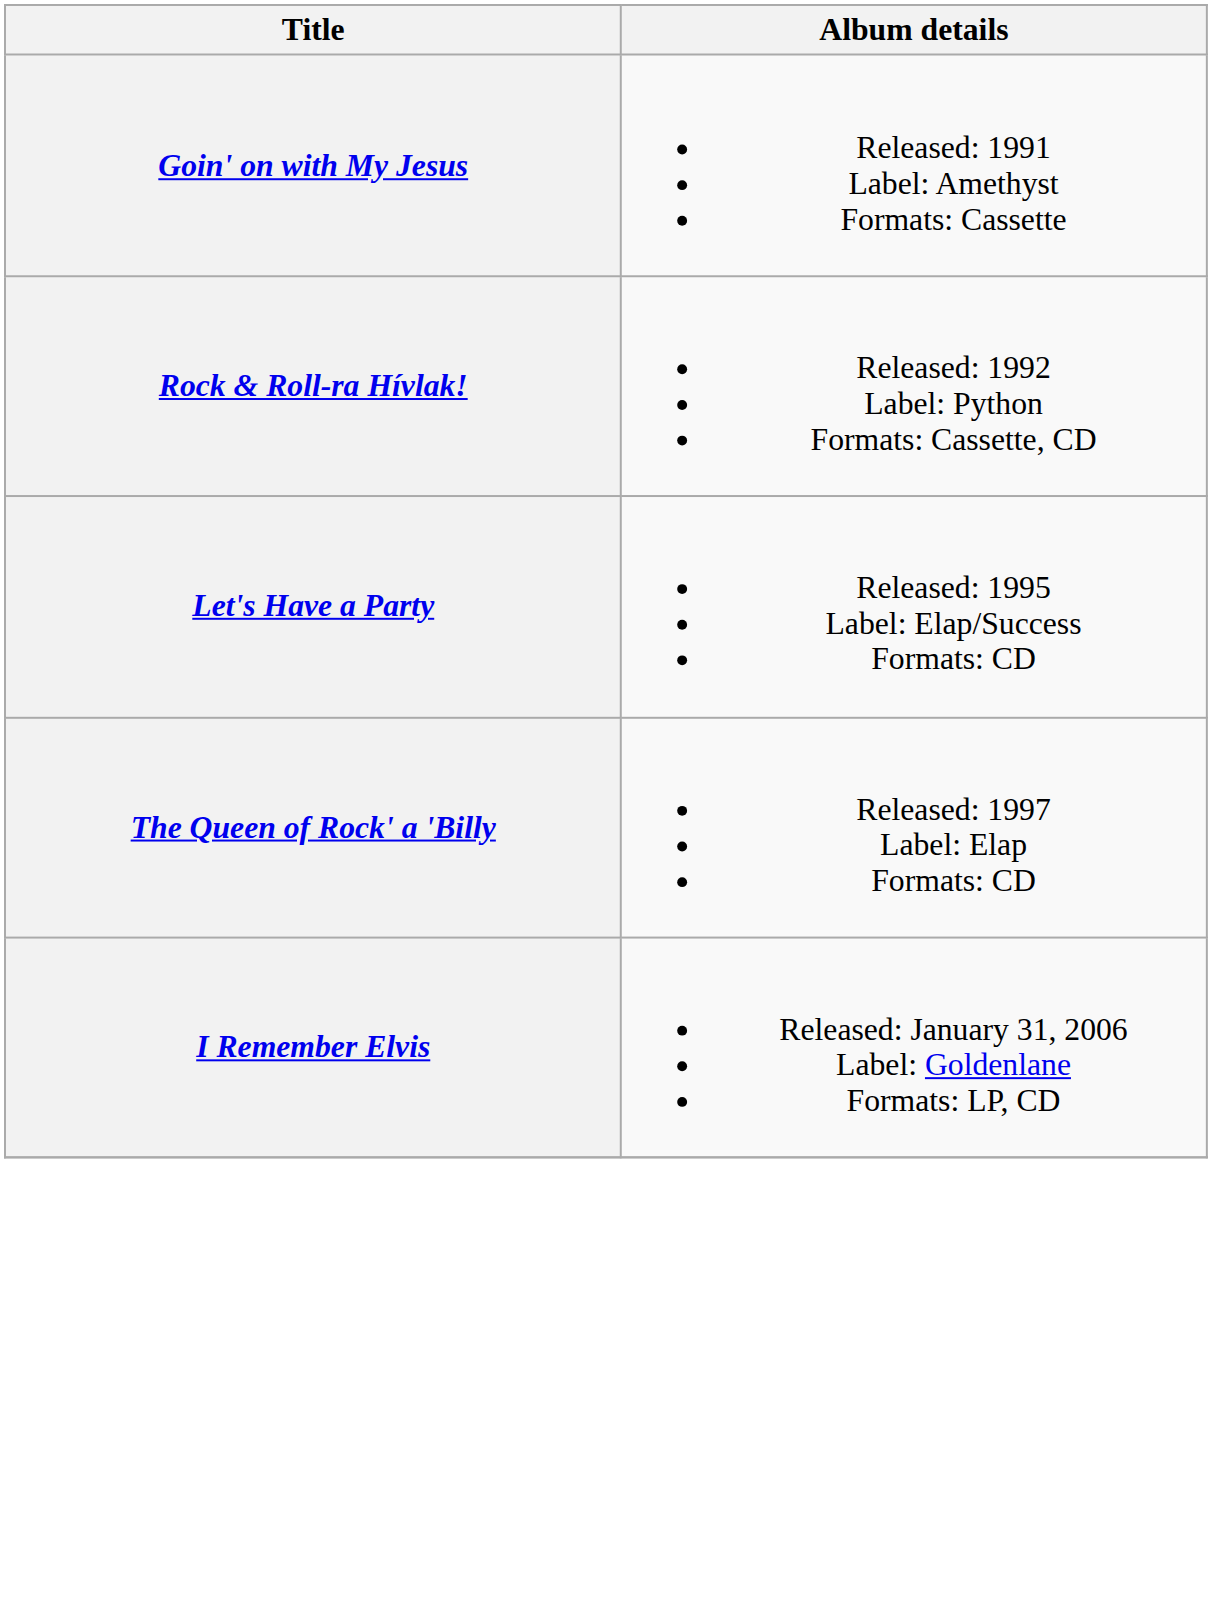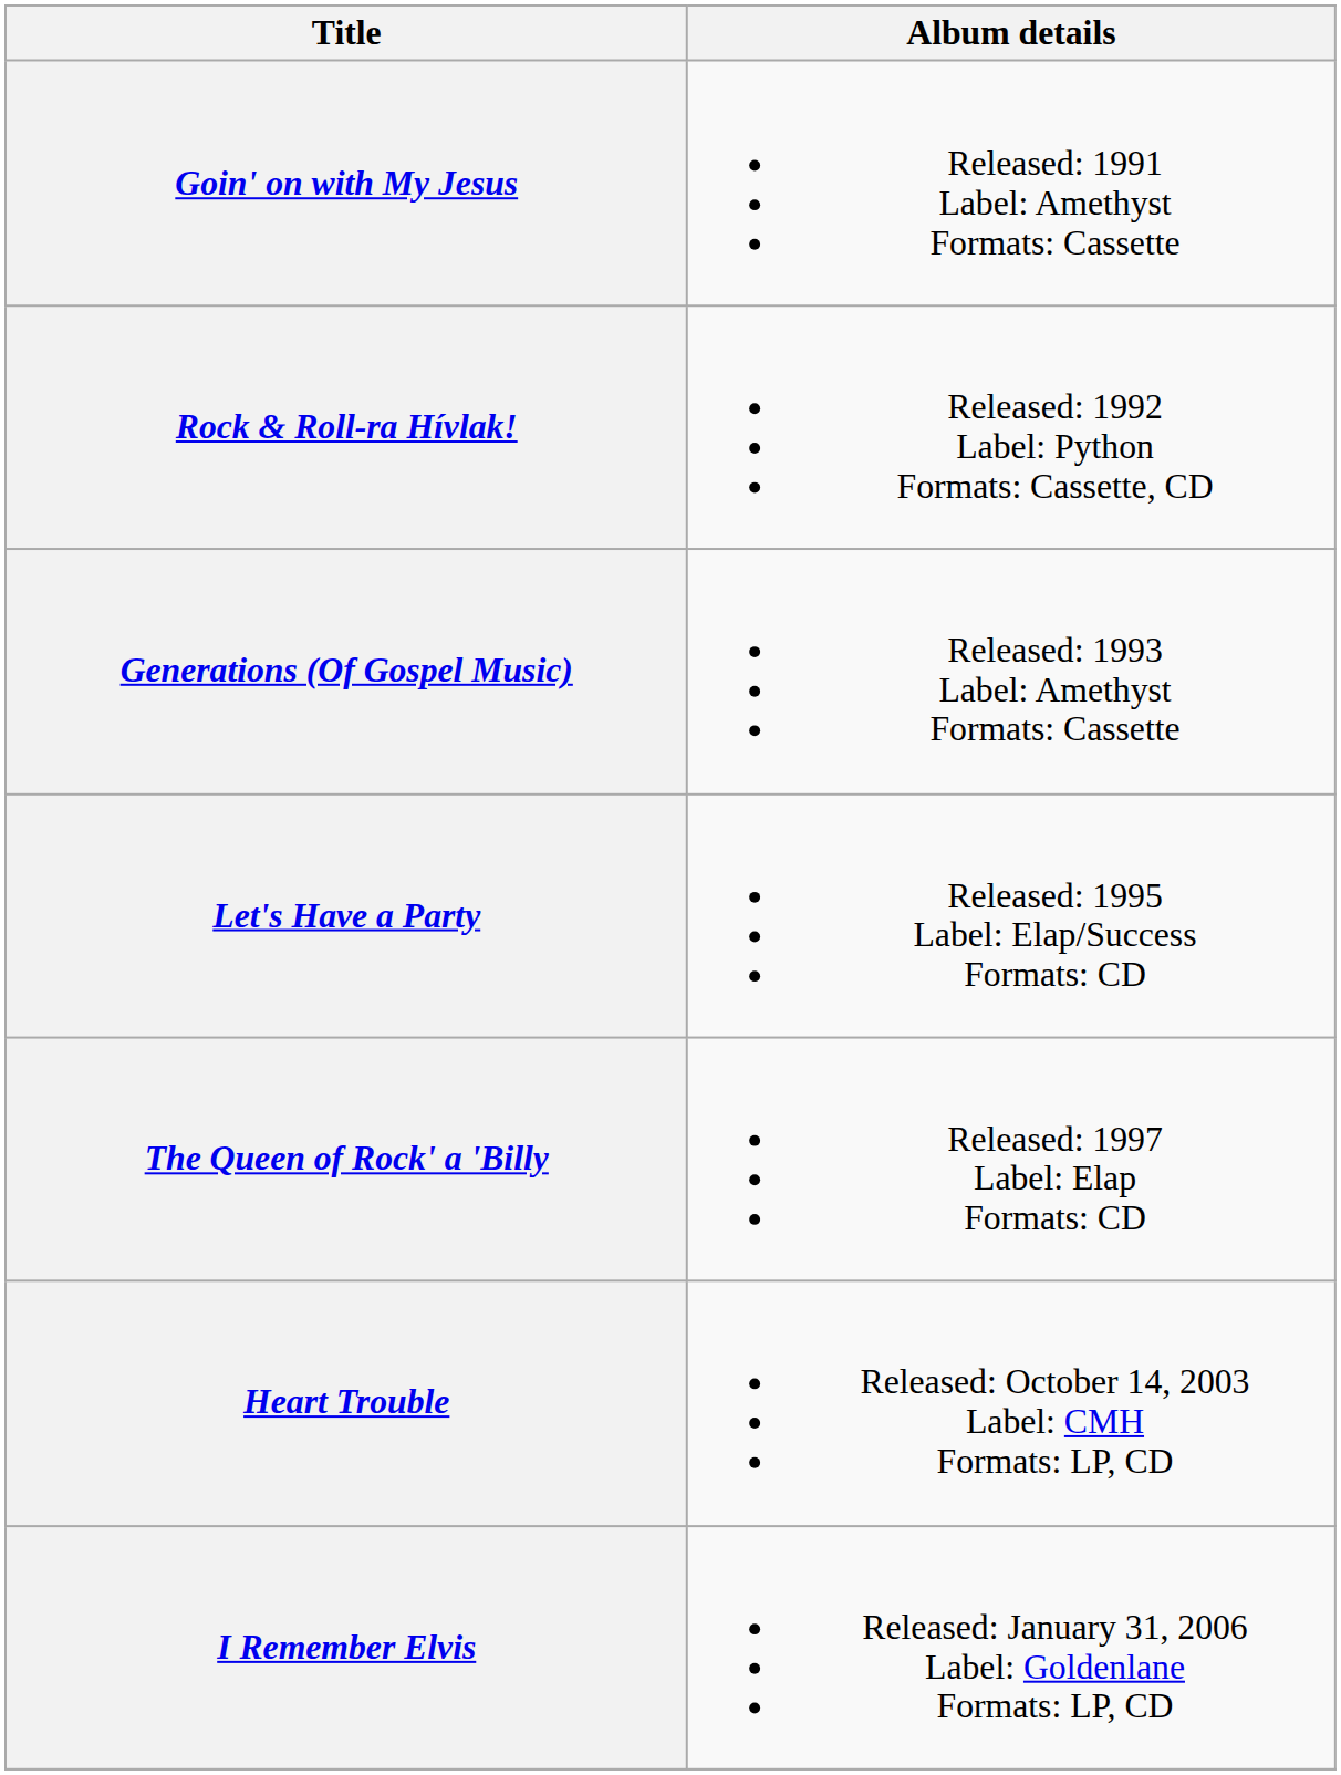 <table class="wikitable plainrowheaders" style="text-align:center;">
 <tr>
 <th scope="col" style="width:19em;">Title</th>
 <th scope="col" style="width:18em;">Album details</th>
 </tr>
 <tr>
 <th scope="row"><em><a href='#'>Goin' on with My Jesus</a></em></th>
 <td><br><ul><li>Released: 1991</li><li>Label: Amethyst</li><li>Formats: Cassette</li></ul></td>
 </tr>
 <tr>
 <th scope="row"><em><a href='#'>Rock & Roll-ra Hívlak!</a></em><br></th>
 <td><br><ul><li>Released: 1992</li><li>Label: Python</li><li>Formats: Cassette, CD</li></ul></td>
 </tr>
 <tr>
+<th scope="row"><em><a href='#'>Generations (Of Gospel Music)</a></em></th>
+<td><br><ul><li>Released: 1993</li><li>Label: Amethyst</li><li>Formats: Cassette</li></ul></td>
+</tr>
+<tr>
 <th scope="row"><em><a href='#'>Let's Have a Party</a></em><br></th>
 <td><br><ul><li>Released: 1995</li><li>Label: Elap/Success</li><li>Formats: CD</li></ul></td>
 </tr>
 <tr>
 <th scope="row"><em><a href='#'>The Queen of Rock' a 'Billy</a></em></th>
 <td><br><ul><li>Released: 1997</li><li>Label: Elap</li><li>Formats: CD</li></ul></td>
 </tr>
 <tr>
+<th scope="row"><em><a href='#'>Heart Trouble</a></em></th>
+<td><br><ul><li>Released: October 14, 2003</li><li>Label: <a href='#'>CMH</a></li><li>Formats: LP, CD</li></ul></td>
+</tr>
+<tr>
 <th scope="row"><em><a href='#'>I Remember Elvis</a></em></th>
 <td><br><ul><li>Released: January 31, 2006</li><li>Label: <a href='#'>Goldenlane</a></li><li>Formats: LP, CD</li></ul></td>
 </tr>
 <tr>
 </tr>
 </table>
